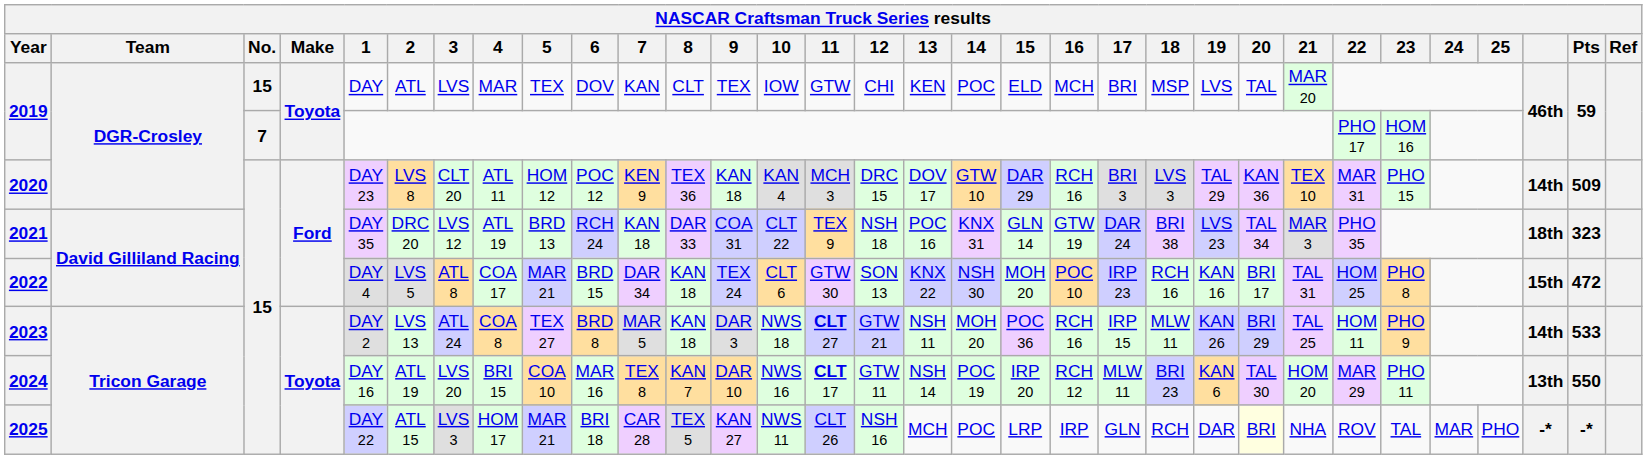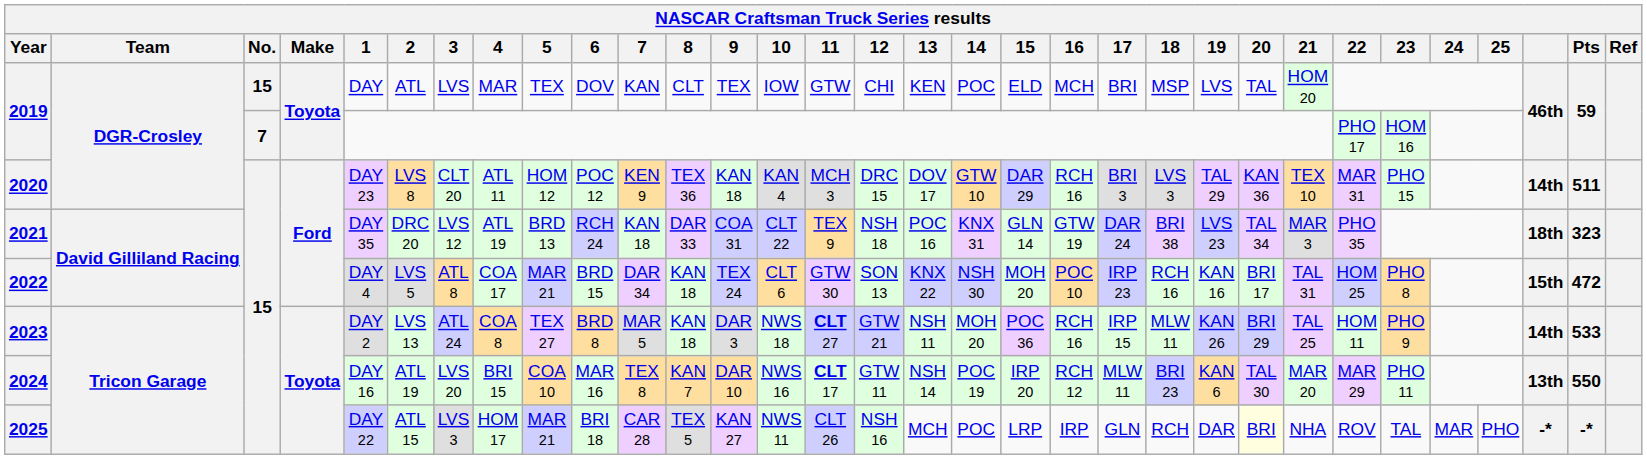 <table class="wikitable" style="text-align:center; font-size:75%">
 <tr>
 <th colspan=45><a href='#'>NASCAR Craftsman Truck Series</a> results</th>
 </tr>
 <tr>
 <th>Year</th>
 <th>Team</th>
 <th>No.</th>
 <th>Make</th>
 <th>1</th>
 <th>2</th>
 <th>3</th>
 <th>4</th>
 <th>5</th>
 <th>6</th>
 <th>7</th>
 <th>8</th>
 <th>9</th>
 <th>10</th>
 <th>11</th>
 <th>12</th>
 <th>13</th>
 <th>14</th>
 <th>15</th>
 <th>16</th>
 <th>17</th>
 <th>18</th>
 <th>19</th>
 <th>20</th>
 <th>21</th>
 <th>22</th>
 <th>23</th>
 <th>24</th>
 <th>25</th>
 <th></th>
 <th>Pts</th>
 <th>Ref</th>
 </tr>
 <tr>
 <th rowspan=2><a href='#'>2019</a></th>
 <th rowspan=3><a href='#'>DGR-Crosley</a></th>
 <th>15</th>
 <th rowspan=2><a href='#'>Toyota</a></th>
 <td><a href='#'>DAY</a></td>
 <td><a href='#'>ATL</a></td>
 <td><a href='#'>LVS</a></td>
 <td><a href='#'>MAR</a></td>
 <td><a href='#'>TEX</a></td>
 <td><a href='#'>DOV</a></td>
 <td><a href='#'>KAN</a></td>
 <td><a href='#'>CLT</a></td>
 <td><a href='#'>TEX</a></td>
 <td><a href='#'>IOW</a></td>
 <td><a href='#'>GTW</a></td>
 <td><a href='#'>CHI</a></td>
 <td><a href='#'>KEN</a></td>
 <td><a href='#'>POC</a></td>
 <td><a href='#'>ELD</a></td>
 <td><a href='#'>MCH</a></td>
 <td><a href='#'>BRI</a></td>
 <td><a href='#'>MSP</a></td>
 <td><a href='#'>LVS</a></td>
 <td><a href='#'>TAL</a></td>
-<td style="background:#DFFFDF;"><a href='#'>MAR</a><br><small>20</small></td>
+<td style="background:#DFFFDF;"><a href='#'>HOM</a><br><small>20</small></td>
 <td colspan=4></td>
 <th rowspan=2>46th</th>
 <th rowspan=2>59</th>
 <th rowspan=2></th>
 </tr>
 <tr>
 <th>7</th>
 <td colspan=21></td>
 <td style="background:#DFFFDF;"><a href='#'>PHO</a><br><small>17</small></td>
 <td style="background:#DFFFDF;"><a href='#'>HOM</a><br><small>16</small></td>
 <td colspan=2></td>
 </tr>
 <tr>
 <th><a href='#'>2020</a></th>
 <th rowspan=6>15</th>
 <th rowspan=3><a href='#'>Ford</a></th>
 <td style="background:#EFCFFF;"><a href='#'>DAY</a><br><small>23</small></td>
 <td style="background:#FFDF9F;"><a href='#'>LVS</a><br><small>8</small></td>
 <td style="background:#DFFFDF;"><a href='#'>CLT</a><br><small>20</small></td>
 <td style="background:#DFFFDF;"><a href='#'>ATL</a><br><small>11</small></td>
 <td style="background:#DFFFDF;"><a href='#'>HOM</a><br><small>12</small></td>
 <td style="background:#DFFFDF;"><a href='#'>POC</a><br><small>12</small></td>
 <td style="background:#FFDF9F;"><a href='#'>KEN</a><br><small>9</small></td>
 <td style="background:#EFCFFF;"><a href='#'>TEX</a><br><small>36</small></td>
 <td style="background:#DFFFDF;"><a href='#'>KAN</a><br><small>18</small></td>
 <td style="background:#DFDFDF;"><a href='#'>KAN</a><br><small>4</small></td>
 <td style="background:#DFDFDF;"><a href='#'>MCH</a><br><small>3</small></td>
 <td style="background:#DFFFDF;"><a href='#'>DRC</a><br><small>15</small></td>
 <td style="background:#DFFFDF;"><a href='#'>DOV</a><br><small>17</small></td>
 <td style="background:#FFDF9F;"><a href='#'>GTW</a><br><small>10</small></td>
 <td style="background:#CFCFFF;"><a href='#'>DAR</a><br><small>29</small></td>
 <td style="background:#DFFFDF;"><a href='#'>RCH</a><br><small>16</small></td>
 <td style="background:#DFDFDF;"><a href='#'>BRI</a><br><small>3</small></td>
 <td style="background:#DFDFDF;"><a href='#'>LVS</a><br><small>3</small></td>
 <td style="background:#EFCFFF;"><a href='#'>TAL</a><br><small>29</small></td>
 <td style="background:#EFCFFF;"><a href='#'>KAN</a><br><small>36</small></td>
 <td style="background:#FFDF9F;"><a href='#'>TEX</a><br><small>10</small></td>
 <td style="background:#EFCFFF;"><a href='#'>MAR</a><br><small>31</small></td>
 <td style="background:#DFFFDF;"><a href='#'>PHO</a><br><small>15</small></td>
 <td colspan=2></td>
 <th>14th</th>
-<th>509</th>
+<th>511</th>
 <th></th>
 </tr>
 <tr>
 <th><a href='#'>2021</a></th>
 <th rowspan=2><a href='#'>David Gilliland Racing</a></th>
 <td style="background:#EFCFFF;"><a href='#'>DAY</a><br><small>35</small></td>
 <td style="background:#DFFFDF;"><a href='#'>DRC</a><br><small>20</small></td>
 <td style="background:#DFFFDF;"><a href='#'>LVS</a><br><small>12</small></td>
 <td style="background:#DFFFDF;"><a href='#'>ATL</a><br><small>19</small></td>
 <td style="background:#DFFFDF;"><a href='#'>BRD</a><br><small>13</small></td>
 <td style="background:#CFCFFF;"><a href='#'>RCH</a><br><small>24</small></td>
 <td style="background:#DFFFDF;"><a href='#'>KAN</a><br><small>18</small></td>
 <td style="background:#EFCFFF;"><a href='#'>DAR</a><br><small>33</small></td>
 <td style="background:#CFCFFF;"><a href='#'>COA</a><br><small>31</small></td>
 <td style="background:#CFCFFF;"><a href='#'>CLT</a><br><small>22</small></td>
 <td style="background:#FFDF9F;"><a href='#'>TEX</a><br><small>9</small></td>
 <td style="background:#DFFFDF;"><a href='#'>NSH</a><br><small>18</small></td>
 <td style="background:#DFFFDF;"><a href='#'>POC</a><br><small>16</small></td>
 <td style="background:#EFCFFF;"><a href='#'>KNX</a><br><small>31</small></td>
 <td style="background:#DFFFDF;"><a href='#'>GLN</a><br><small>14</small></td>
 <td style="background:#DFFFDF;"><a href='#'>GTW</a><br><small>19</small></td>
 <td style="background:#CFCFFF;"><a href='#'>DAR</a><br><small>24</small></td>
 <td style="background:#EFCFFF;"><a href='#'>BRI</a><br><small>38</small></td>
 <td style="background:#CFCFFF;"><a href='#'>LVS</a><br><small>23</small></td>
 <td style="background:#EFCFFF;"><a href='#'>TAL</a><br><small>34</small></td>
 <td style="background:#DFDFDF;"><a href='#'>MAR</a><br><small>3</small></td>
 <td style="background:#EFCFFF;"><a href='#'>PHO</a><br><small>35</small></td>
 <td colspan=3></td>
 <th>18th</th>
 <th>323</th>
 <th></th>
 </tr>
 <tr>
 <th><a href='#'>2022</a></th>
 <td style="background:#DFDFDF;"><a href='#'>DAY</a><br><small>4</small></td>
 <td style="background:#DFDFDF;"><a href='#'>LVS</a><br><small>5</small></td>
 <td style="background:#FFDF9F;"><a href='#'>ATL</a><br><small>8</small></td>
 <td style="background:#DFFFDF;"><a href='#'>COA</a><br><small>17</small></td>
 <td style="background:#CFCFFF;"><a href='#'>MAR</a><br><small>21</small></td>
 <td style="background:#DFFFDF;"><a href='#'>BRD</a><br><small>15</small></td>
 <td style="background:#EFCFFF;"><a href='#'>DAR</a><br><small>34</small></td>
 <td style="background:#DFFFDF;"><a href='#'>KAN</a><br><small>18</small></td>
 <td style="background:#CFCFFF;"><a href='#'>TEX</a><br><small>24</small></td>
 <td style="background:#FFDF9F;"><a href='#'>CLT</a><br><small>6</small></td>
 <td style="background:#EFCFFF;"><a href='#'>GTW</a><br><small>30</small></td>
 <td style="background:#DFFFDF;"><a href='#'>SON</a><br><small>13</small></td>
 <td style="background:#CFCFFF;"><a href='#'>KNX</a><br><small>22</small></td>
 <td style="background:#CFCFFF;"><a href='#'>NSH</a><br><small>30</small></td>
 <td style="background:#DFFFDF;"><a href='#'>MOH</a><br><small>20</small></td>
 <td style="background:#FFDF9F;"><a href='#'>POC</a><br><small>10</small></td>
 <td style="background:#CFCFFF;"><a href='#'>IRP</a><br><small>23</small></td>
 <td style="background:#DFFFDF;"><a href='#'>RCH</a><br><small>16</small></td>
 <td style="background:#DFFFDF;"><a href='#'>KAN</a><br><small>16</small></td>
 <td style="background:#DFFFDF;"><a href='#'>BRI</a><br><small>17</small></td>
 <td style="background:#EFCFFF;"><a href='#'>TAL</a><br><small>31</small></td>
 <td style="background:#CFCFFF;"><a href='#'>HOM</a><br><small>25</small></td>
 <td style="background:#FFDF9F;"><a href='#'>PHO</a><br><small>8</small></td>
 <td colspan=2></td>
 <th>15th</th>
 <th>472</th>
 <th></th>
 </tr>
 <tr>
 <th><a href='#'>2023</a></th>
 <th rowspan=3><a href='#'>Tricon Garage</a></th>
 <th rowspan=3><a href='#'>Toyota</a></th>
 <td style="background:#DFDFDF;"><a href='#'>DAY</a><br><small>2</small></td>
 <td style="background:#DFFFDF;"><a href='#'>LVS</a><br><small>13</small></td>
 <td style="background:#CFCFFF;"><a href='#'>ATL</a><br><small>24</small></td>
 <td style="background:#FFDF9F;"><a href='#'>COA</a><br><small>8</small></td>
 <td style="background:#EFCFFF;"><a href='#'>TEX</a><br><small>27</small></td>
 <td style="background:#FFDF9F;"><a href='#'>BRD</a><br><small>8</small></td>
 <td style="background:#DFDFDF;"><a href='#'>MAR</a><br><small>5</small></td>
 <td style="background:#DFFFDF;"><a href='#'>KAN</a><br><small>18</small></td>
 <td style="background:#DFDFDF;"><a href='#'>DAR</a><br><small>3</small></td>
 <td style="background:#DFFFDF;"><a href='#'>NWS</a><br><small>18</small></td>
 <td style="background:#CFCFFF;"><strong><a href='#'>CLT</a></strong><br><small>27</small></td>
 <td style="background:#CFCFFF;"><a href='#'>GTW</a><br><small>21</small></td>
 <td style="background:#DFFFDF;"><a href='#'>NSH</a><br><small>11</small></td>
 <td style="background:#DFFFDF;"><a href='#'>MOH</a><br><small>20</small></td>
 <td style="background:#EFCFFF;"><a href='#'>POC</a><br><small>36</small></td>
 <td style="background:#DFFFDF;"><a href='#'>RCH</a><br><small>16</small></td>
 <td style="background:#DFFFDF;"><a href='#'>IRP</a><br><small>15</small></td>
 <td style="background:#DFFFDF;"><a href='#'>MLW</a><br><small>11</small></td>
 <td style="background:#CFCFFF;"><a href='#'>KAN</a><br><small>26</small></td>
 <td style="background:#CFCFFF;"><a href='#'>BRI</a><br><small>29</small></td>
 <td style="background:#EFCFFF;"><a href='#'>TAL</a><br><small>25</small></td>
 <td style="background:#DFFFDF;"><a href='#'>HOM</a><br><small>11</small></td>
 <td style="background:#FFDF9F;"><a href='#'>PHO</a><br><small>9</small></td>
 <td colspan=2></td>
 <th>14th</th>
 <th>533</th>
 <th></th>
 </tr>
 <tr>
 <th><a href='#'>2024</a></th>
 <td style="background:#DFFFDF;"><a href='#'>DAY</a><br><small>16</small></td>
 <td style="background:#DFFFDF;"><a href='#'>ATL</a><br><small>19</small></td>
 <td style="background:#DFFFDF;"><a href='#'>LVS</a><br><small>20</small></td>
 <td style="background:#DFFFDF;"><a href='#'>BRI</a><br><small>15</small></td>
 <td style="background:#FFDF9F;"><a href='#'>COA</a><br><small>10</small></td>
 <td style="background:#DFFFDF;"><a href='#'>MAR</a><br><small>16</small></td>
 <td style="background:#FFDF9F;"><a href='#'>TEX</a><br><small>8</small></td>
 <td style="background:#FFDF9F;"><a href='#'>KAN</a><br><small>7</small></td>
 <td style="background:#FFDF9F;"><a href='#'>DAR</a><br><small>10</small></td>
 <td style="background:#DFFFDF;"><a href='#'>NWS</a><br><small>16</small></td>
 <td style="background:#DFFFDF;"><strong><a href='#'>CLT</a></strong><br><small>17</small></td>
 <td style="background:#DFFFDF;"><a href='#'>GTW</a><br><small>11</small></td>
 <td style="background:#DFFFDF;"><a href='#'>NSH</a><br><small>14</small></td>
 <td style="background:#DFFFDF;"><a href='#'>POC</a><br><small>19</small></td>
 <td style="background:#DFFFDF;"><a href='#'>IRP</a><br><small>20</small></td>
 <td style="background:#DFFFDF;"><a href='#'>RCH</a><br><small>12</small></td>
 <td style="background:#DFFFDF;"><a href='#'>MLW</a><br><small>11</small></td>
 <td style="background:#CFCFFF;"><a href='#'>BRI</a><br><small>23</small></td>
 <td style="background:#FFDF9F;"><a href='#'>KAN</a><br><small>6</small></td>
 <td style="background:#EFCFFF;"><a href='#'>TAL</a><br><small>30</small></td>
-<td style="background:#DFFFDF;"><a href='#'>HOM</a><br><small>20</small></td>
+<td style="background:#DFFFDF;"><a href='#'>MAR</a><br><small>20</small></td>
 <td style="background:#EFCFFF;"><a href='#'>MAR</a><br><small>29</small></td>
 <td style="background:#DFFFDF;"><a href='#'>PHO</a><br><small>11</small></td>
 <td colspan=2></td>
 <th>13th</th>
 <th>550</th>
 <th></th>
 </tr>
 <tr>
 <th><a href='#'>2025</a></th>
 <td style="background:#CFCFFF;"><a href='#'>DAY</a><br><small>22</small></td>
 <td style="background:#DFFFDF;"><a href='#'>ATL</a><br><small>15</small></td>
 <td style="background:#DFDFDF;"><a href='#'>LVS</a><br><small>3</small></td>
 <td style="background:#DFFFDF;"><a href='#'>HOM</a><br><small>17</small></td>
 <td style="background:#CFCFFF;"><a href='#'>MAR</a><br><small>21</small></td>
 <td style="background:#DFFFDF;"><a href='#'>BRI</a><br><small>18</small></td>
 <td style="background:#EFCFFF;"><a href='#'>CAR</a><br><small>28</small></td>
 <td style="background:#DFDFDF;"><a href='#'>TEX</a><br><small>5</small></td>
 <td style="background:#EFCFFF;"><a href='#'>KAN</a><br><small>27</small></td>
 <td style="background:#DFFFDF;"><a href='#'>NWS</a><br><small>11</small></td>
 <td style="background:#CFCFFF;"><a href='#'>CLT</a><br><small>26</small></td>
 <td style="background:#DFFFDF;"><a href='#'>NSH</a><br><small>16</small></td>
 <td style="background:#;"><a href='#'>MCH</a><br><small></small></td>
 <td><a href='#'>POC</a></td>
 <td><a href='#'>LRP</a></td>
 <td><a href='#'>IRP</a></td>
 <td><a href='#'>GLN</a></td>
 <td><a href='#'>RCH</a></td>
 <td><a href='#'>DAR</a></td>
 <td style="background: lightyellow;"><a href='#'>BRI</a></td>
 <td><a href='#'>NHA</a></td>
 <td><a href='#'>ROV</a></td>
 <td><a href='#'>TAL</a></td>
 <td><a href='#'>MAR</a></td>
 <td><a href='#'>PHO</a></td>
 <th>-*</th>
 <th>-*</th>
 <th></th>
 </tr>
 </table>
